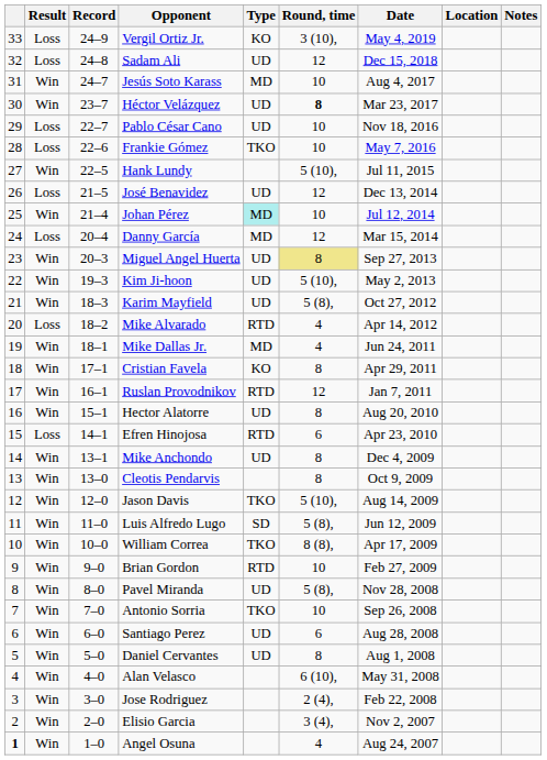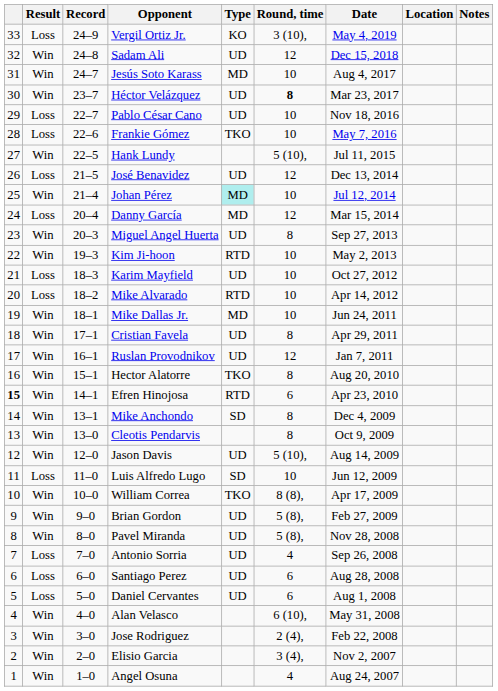 <table class="wikitable" style="text-align:center">
 <tr>
 <th></th>
 <th>Result</th>
 <th>Record</th>
 <th>Opponent</th>
 <th>Type</th>
 <th>Round, time</th>
 <th>Date</th>
 <th>Location</th>
 <th>Notes</th>
 </tr>
 <tr>
 <td>33</td>
 <td>Loss</td>
 <td>24–9</td>
 <td style="text-align:left;"><a href='#'>Vergil Ortiz Jr.</a></td>
 <td>KO</td>
 <td>3 (10), </td>
 <td><a href='#'>May 4, 2019</a></td>
 <td style="text-align:left;"></td>
 <td></td>
 </tr>
 <tr>
 <td>32</td>
-<td>Loss</td>
+<td>Win</td>
 <td>24–8</td>
 <td style="text-align:left;"><a href='#'>Sadam Ali</a></td>
 <td>UD</td>
 <td>12</td>
 <td><a href='#'>Dec 15, 2018</a></td>
 <td style="text-align:left;"></td>
 <td></td>
 </tr>
 <tr>
 <td>31</td>
 <td>Win</td>
 <td>24–7</td>
 <td style="text-align:left;"><a href='#'>Jesús Soto Karass</a></td>
 <td>MD</td>
 <td>10</td>
 <td>Aug 4, 2017</td>
 <td style="text-align:left;"></td>
 <td></td>
 </tr>
 <tr>
 <td>30</td>
 <td>Win</td>
 <td>23–7</td>
 <td style="text-align:left;"><a href='#'>Héctor Velázquez</a></td>
 <td>UD</td>
 <td><strong>8</strong></td>
 <td>Mar 23, 2017</td>
 <td style="text-align:left;"></td>
 <td></td>
 </tr>
 <tr>
 <td>29</td>
 <td>Loss</td>
 <td>22–7</td>
 <td style="text-align:left;"><a href='#'>Pablo César Cano</a></td>
 <td>UD</td>
 <td>10</td>
 <td>Nov 18, 2016</td>
 <td style="text-align:left;"></td>
 <td></td>
 </tr>
 <tr>
 <td>28</td>
 <td>Loss</td>
 <td>22–6</td>
 <td style="text-align:left;"><a href='#'>Frankie Gómez</a></td>
 <td>TKO</td>
 <td>10</td>
 <td><a href='#'>May 7, 2016</a></td>
 <td style="text-align:left;"></td>
 <td></td>
 </tr>
 <tr>
 <td>27</td>
 <td>Win</td>
 <td>22–5</td>
 <td style="text-align:left;"><a href='#'>Hank Lundy</a></td>
 <td></td>
 <td>5 (10), </td>
 <td>Jul 11, 2015</td>
 <td style="text-align:left;"></td>
 <td style="text-align:left;"></td>
 </tr>
 <tr>
 <td>26</td>
 <td>Loss</td>
 <td>21–5</td>
 <td style="text-align:left;"><a href='#'>José Benavidez</a></td>
 <td>UD</td>
 <td>12</td>
 <td>Dec 13, 2014</td>
 <td style="text-align:left;"></td>
 <td style="text-align:left;"></td>
 </tr>
 <tr>
 <td>25</td>
 <td>Win</td>
 <td>21–4</td>
 <td style="text-align:left;"><a href='#'>Johan Pérez</a></td>
 <td style="background: paleturquoise;">MD</td>
 <td>10</td>
 <td><a href='#'>Jul 12, 2014</a></td>
 <td style="text-align:left;"></td>
 <td style="text-align:left;"></td>
 </tr>
 <tr>
 <td>24</td>
 <td>Loss</td>
 <td>20–4</td>
 <td style="text-align:left;"><a href='#'>Danny García</a></td>
 <td>MD</td>
 <td>12</td>
 <td>Mar 15, 2014</td>
 <td style="text-align:left;"></td>
 <td style="text-align:left;"></td>
 </tr>
 <tr>
 <td>23</td>
 <td>Win</td>
 <td>20–3</td>
 <td style="text-align:left;"><a href='#'>Miguel Angel Huerta</a></td>
 <td>UD</td>
-<td style="background: khaki;">8</td>
+<td>8</td>
 <td>Sep 27, 2013</td>
 <td style="text-align:left;"></td>
 <td></td>
 </tr>
 <tr>
 <td>22</td>
 <td>Win</td>
 <td>19–3</td>
 <td style="text-align:left;"><a href='#'>Kim Ji-hoon</a></td>
-<td>UD</td>
-<td>5 (10), </td>
+<td>RTD</td>
+<td>10</td>
 <td>May 2, 2013</td>
 <td style="text-align:left;"></td>
 <td></td>
 </tr>
 <tr>
 <td>21</td>
-<td>Win</td>
+<td>Loss</td>
 <td>18–3</td>
 <td style="text-align:left;"><a href='#'>Karim Mayfield</a></td>
 <td>UD</td>
-<td>5 (8), </td>
+<td>10</td>
 <td>Oct 27, 2012</td>
 <td style="text-align:left;"></td>
 <td style="text-align:left;"></td>
 </tr>
 <tr>
 <td>20</td>
 <td>Loss</td>
 <td>18–2</td>
 <td style="text-align:left;"><a href='#'>Mike Alvarado</a></td>
 <td>RTD</td>
-<td>4</td>
+<td>10</td>
 <td>Apr 14, 2012</td>
 <td style="text-align:left;"></td>
 <td></td>
 </tr>
 <tr>
 <td>19</td>
 <td>Win</td>
 <td>18–1</td>
 <td style="text-align:left;"><a href='#'>Mike Dallas Jr.</a></td>
 <td>MD</td>
-<td>4</td>
+<td>10</td>
 <td>Jun 24, 2011</td>
 <td style="text-align:left;"></td>
 <td></td>
 </tr>
 <tr>
 <td>18</td>
 <td>Win</td>
 <td>17–1</td>
 <td style="text-align:left;"><a href='#'>Cristian Favela</a></td>
-<td>KO</td>
+<td>UD</td>
 <td>8</td>
 <td>Apr 29, 2011</td>
 <td style="text-align:left;"></td>
 <td></td>
 </tr>
 <tr>
 <td>17</td>
 <td>Win</td>
 <td>16–1</td>
 <td style="text-align:left;"><a href='#'>Ruslan Provodnikov</a></td>
-<td>RTD</td>
+<td>UD</td>
 <td>12</td>
 <td>Jan 7, 2011</td>
 <td style="text-align:left;"></td>
 <td style="text-align:left;"></td>
 </tr>
 <tr>
 <td>16</td>
 <td>Win</td>
 <td>15–1</td>
 <td style="text-align:left;">Hector Alatorre</td>
-<td>UD</td>
+<td>TKO</td>
 <td>8</td>
 <td>Aug 20, 2010</td>
 <td style="text-align:left;"></td>
 <td></td>
 </tr>
 <tr>
-<td>15</td>
-<td>Loss</td>
+<td><strong>15</strong></td>
+<td>Win</td>
 <td>14–1</td>
 <td style="text-align:left;">Efren Hinojosa</td>
 <td>RTD</td>
 <td>6</td>
 <td>Apr 23, 2010</td>
 <td style="text-align:left;"></td>
 <td></td>
 </tr>
 <tr>
 <td>14</td>
 <td>Win</td>
 <td>13–1</td>
 <td style="text-align:left;"><a href='#'>Mike Anchondo</a></td>
-<td>UD</td>
+<td>SD</td>
 <td>8</td>
 <td>Dec 4, 2009</td>
 <td style="text-align:left;"></td>
 <td></td>
 </tr>
 <tr>
 <td>13</td>
 <td>Win</td>
 <td>13–0</td>
 <td style="text-align:left;"><a href='#'>Cleotis Pendarvis</a></td>
 <td></td>
 <td>8</td>
 <td>Oct 9, 2009</td>
 <td style="text-align:left;"></td>
 <td></td>
 </tr>
 <tr>
 <td>12</td>
 <td>Win</td>
 <td>12–0</td>
 <td style="text-align:left;">Jason Davis</td>
-<td>TKO</td>
+<td>UD</td>
 <td>5 (10), </td>
 <td>Aug 14, 2009</td>
 <td style="text-align:left;"></td>
 <td style="text-align:left;"></td>
 </tr>
 <tr>
 <td>11</td>
-<td>Win</td>
+<td>Loss</td>
 <td>11–0</td>
 <td style="text-align:left;">Luis Alfredo Lugo</td>
 <td>SD</td>
-<td>5 (8), </td>
+<td>10</td>
 <td>Jun 12, 2009</td>
 <td style="text-align:left;"></td>
 <td style="text-align:left;"></td>
 </tr>
 <tr>
 <td>10</td>
 <td>Win</td>
 <td>10–0</td>
 <td style="text-align:left;">William Correa</td>
 <td>TKO</td>
 <td>8 (8), </td>
 <td>Apr 17, 2009</td>
 <td style="text-align:left;"></td>
 <td></td>
 </tr>
 <tr>
 <td>9</td>
 <td>Win</td>
 <td>9–0</td>
 <td style="text-align:left;">Brian Gordon</td>
-<td>RTD</td>
-<td>10</td>
+<td>UD</td>
+<td>5 (8), </td>
 <td>Feb 27, 2009</td>
 <td style="text-align:left;"></td>
 <td></td>
 </tr>
 <tr>
 <td>8</td>
 <td>Win</td>
 <td>8–0</td>
 <td style="text-align:left;">Pavel Miranda</td>
 <td>UD</td>
 <td>5 (8), </td>
 <td>Nov 28, 2008</td>
 <td style="text-align:left;"></td>
 <td></td>
 </tr>
 <tr>
 <td>7</td>
-<td>Win</td>
+<td>Loss</td>
 <td>7–0</td>
 <td style="text-align:left;">Antonio Sorria</td>
-<td>TKO</td>
-<td>10</td>
+<td>UD</td>
+<td>4</td>
 <td>Sep 26, 2008</td>
 <td style="text-align:left;"></td>
 <td></td>
 </tr>
 <tr>
 <td>6</td>
-<td>Win</td>
+<td>Loss</td>
 <td>6–0</td>
 <td style="text-align:left;">Santiago Perez</td>
 <td>UD</td>
 <td>6</td>
 <td>Aug 28, 2008</td>
 <td style="text-align:left;"></td>
 <td></td>
 </tr>
 <tr>
 <td>5</td>
-<td>Win</td>
+<td>Loss</td>
 <td>5–0</td>
 <td style="text-align:left;">Daniel Cervantes</td>
 <td>UD</td>
-<td>8</td>
+<td>6</td>
 <td>Aug 1, 2008</td>
 <td style="text-align:left;"></td>
 <td></td>
 </tr>
 <tr>
 <td>4</td>
 <td>Win</td>
 <td>4–0</td>
 <td style="text-align:left;">Alan Velasco</td>
 <td></td>
 <td>6 (10), </td>
 <td>May 31, 2008</td>
 <td style="text-align:left;"></td>
 <td></td>
 </tr>
 <tr>
 <td>3</td>
 <td>Win</td>
 <td>3–0</td>
 <td style="text-align:left;">Jose Rodriguez</td>
 <td></td>
 <td>2 (4), </td>
 <td>Feb 22, 2008</td>
 <td style="text-align:left;"></td>
 <td></td>
 </tr>
 <tr>
 <td>2</td>
 <td>Win</td>
 <td>2–0</td>
 <td style="text-align:left;">Elisio Garcia</td>
 <td></td>
 <td>3 (4), </td>
 <td>Nov 2, 2007</td>
 <td style="text-align:left;"></td>
 <td></td>
 </tr>
 <tr>
-<td><strong>1</strong></td>
+<td>1</td>
 <td>Win</td>
 <td>1–0</td>
 <td style="text-align:left;">Angel Osuna</td>
 <td></td>
 <td>4</td>
 <td>Aug 24, 2007</td>
 <td style="text-align:left;"></td>
 <td></td>
 </tr>
 </table>
